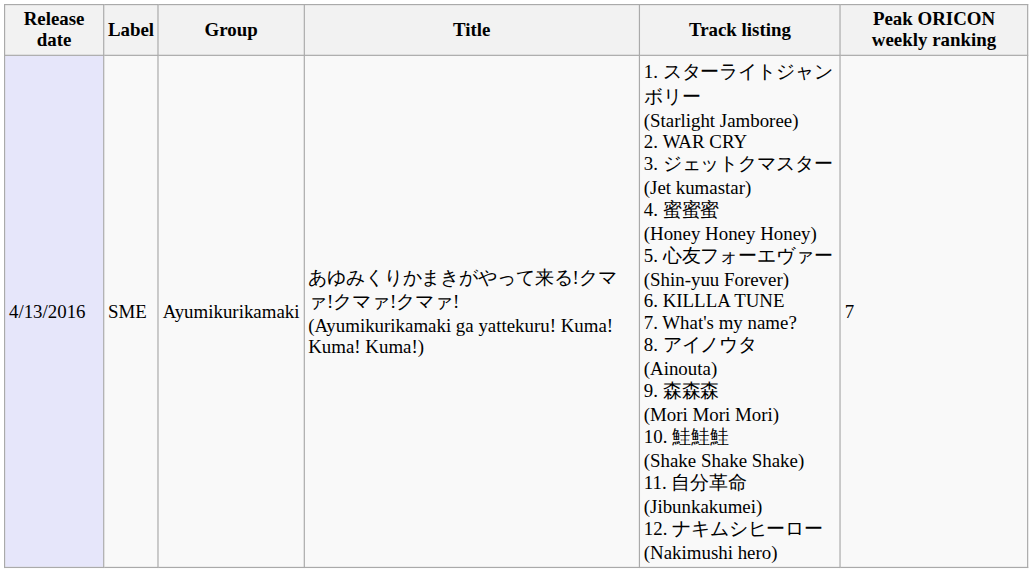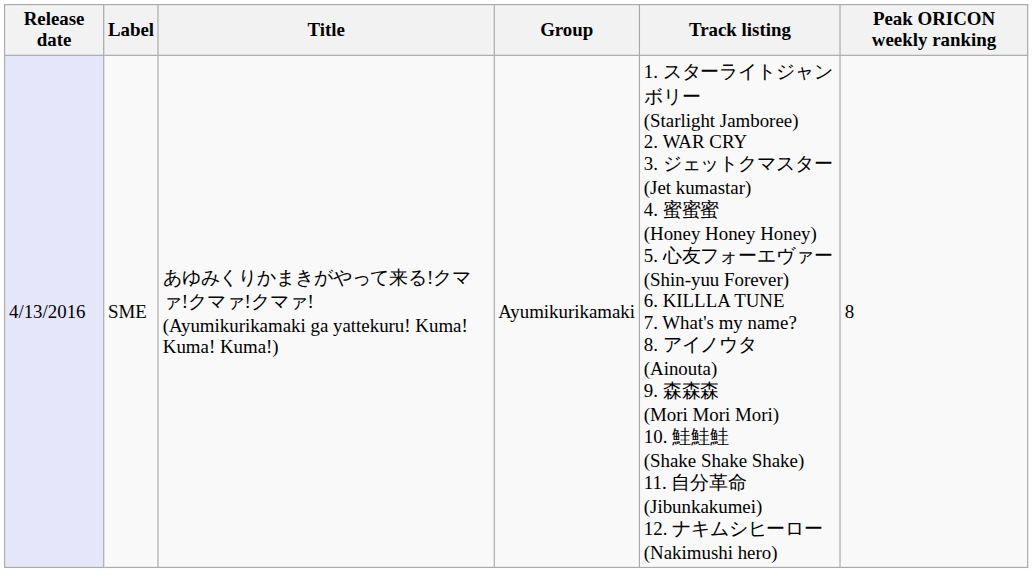 <table class="wikitable">
 <tr>
 <th>Release date</th>
 <th>Label</th>
+<th>Title</th>
 <th>Group</th>
-<th>Title</th>
 <th>Track listing</th>
 <th>Peak ORICON weekly ranking</th>
 </tr>
 <tr>
 <td style="background: lavender;">4/13/2016</td>
 <td>SME</td>
+<td>あゆみくりかまきがやって来る!クマァ!クマァ!クマァ!<br>(Ayumikurikamaki ga yattekuru! Kuma! Kuma! Kuma!)</td>
 <td>Ayumikurikamaki</td>
-<td>あゆみくりかまきがやって来る!クマァ!クマァ!クマァ!<br>(Ayumikurikamaki ga yattekuru! Kuma! Kuma! Kuma!)</td>
 <td>1. スターライトジャンボリー<br>(Starlight Jamboree)<br>2. WAR CRY<br>3. ジェットクマスター<br>(Jet kumastar)<br>4. 蜜蜜蜜<br>(Honey Honey Honey)<br>5. 心友フォーエヴァー<br>(Shin-yuu Forever)<br>6. KILLLA TUNE<br>7. What's my name?<br>8. アイノウタ<br>(Ainouta)<br>9. 森森森<br>(Mori Mori Mori)<br>10. 鮭鮭鮭<br>(Shake Shake Shake)<br>11. 自分革命<br>(Jibunkakumei)<br>12. ナキムシヒーロー<br>(Nakimushi hero)</td>
-<td>7</td>
+<td>8</td>
 </tr>
 </table>
